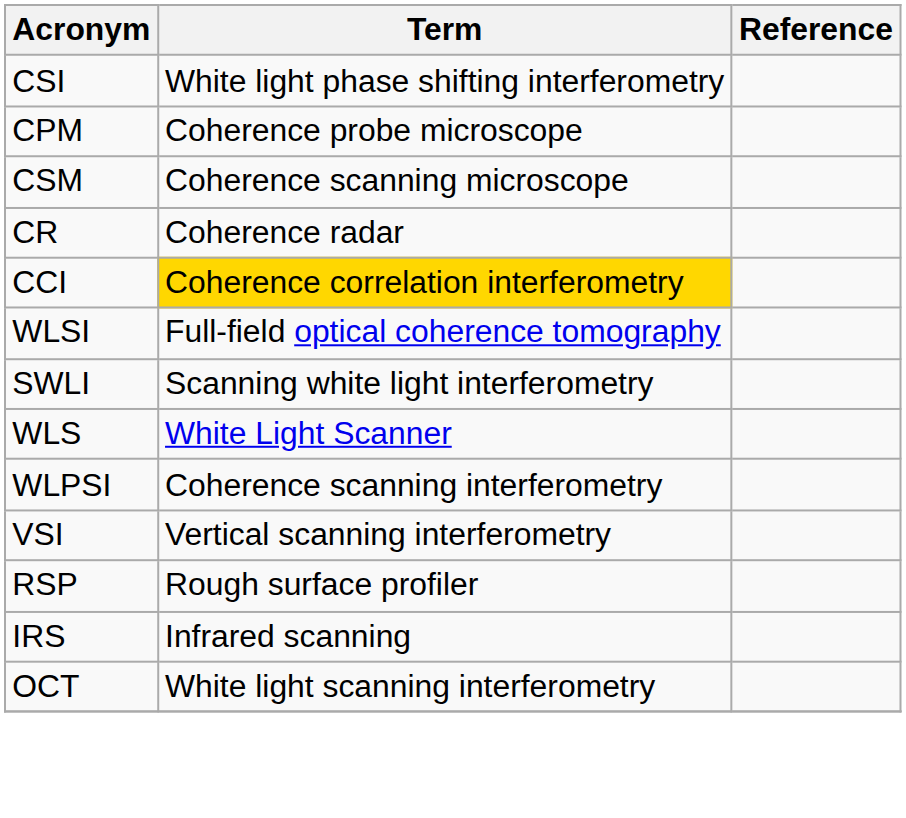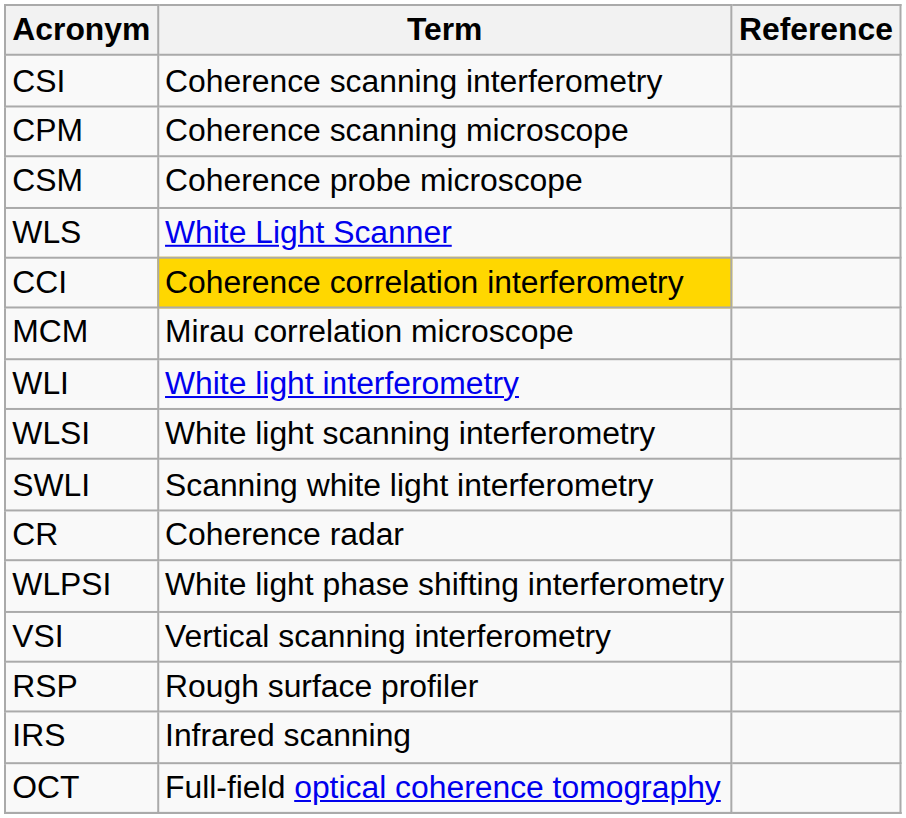 <table class="wikitable">
 <tr>
 <th>Acronym</th>
 <th>Term</th>
 <th>Reference</th>
 </tr>
 <tr>
 <td>CSI</td>
-<td>White light phase shifting interferometry</td>
+<td>Coherence scanning interferometry</td>
 <td></td>
 </tr>
 <tr>
 <td>CPM</td>
+<td>Coherence scanning microscope</td>
+<td></td>
+</tr>
+<tr>
+<td>CSM</td>
 <td>Coherence probe microscope</td>
 <td></td>
 </tr>
 <tr>
-<td>CSM</td>
-<td>Coherence scanning microscope</td>
+<td>WLS</td>
+<td><a href='#'>White Light Scanner</a></td>
+<td></td>
+</tr>
+<tr>
+<td>CCI</td>
+<td style="background: gold;">Coherence correlation interferometry</td>
+<td></td>
+</tr>
+<tr>
+<td>MCM</td>
+<td>Mirau correlation microscope</td>
+<td></td>
+</tr>
+<tr>
+<td>WLI</td>
+<td><a href='#'>White light interferometry</a></td>
+<td></td>
+</tr>
+<tr>
+<td>WLSI</td>
+<td>White light scanning interferometry</td>
+<td></td>
+</tr>
+<tr>
+<td>SWLI</td>
+<td>Scanning white light interferometry</td>
 <td></td>
 </tr>
 <tr>
 <td>CR</td>
 <td>Coherence radar</td>
 <td></td>
 </tr>
 <tr>
-<td>CCI</td>
-<td style="background: gold;">Coherence correlation interferometry</td>
-<td></td>
-</tr>
-<tr>
-<td>WLSI</td>
-<td>Full-field <a href='#'>optical coherence tomography</a></td>
-<td></td>
-</tr>
-<tr>
-<td>SWLI</td>
-<td>Scanning white light interferometry</td>
-<td></td>
-</tr>
-<tr>
-<td>WLS</td>
-<td><a href='#'>White Light Scanner</a></td>
-<td></td>
-</tr>
-<tr>
 <td>WLPSI</td>
-<td>Coherence scanning interferometry</td>
+<td>White light phase shifting interferometry</td>
 <td></td>
 </tr>
 <tr>
 <td>VSI</td>
 <td>Vertical scanning interferometry</td>
 <td></td>
 </tr>
 <tr>
 <td>RSP</td>
 <td>Rough surface profiler</td>
 <td></td>
 </tr>
 <tr>
 <td>IRS</td>
 <td>Infrared scanning</td>
 <td></td>
 </tr>
 <tr>
 <td>OCT</td>
-<td>White light scanning interferometry</td>
+<td>Full-field <a href='#'>optical coherence tomography</a></td>
 <td></td>
 </tr>
 <tr>
 </tr>
 </table>
